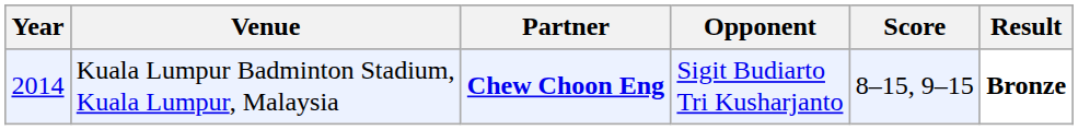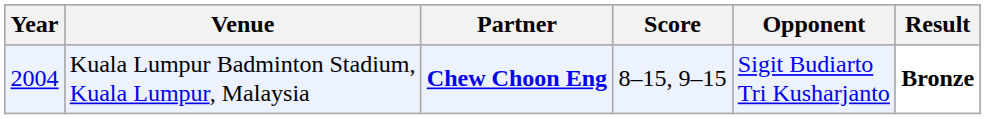 <table class="sortable wikitable" style="font-size: 90%;">
 <tr>
 <th>Year</th>
 <th>Venue</th>
 <th>Partner</th>
+<th>Score</th>
 <th>Opponent</th>
-<th>Score</th>
 <th>Result</th>
 </tr>
 <tr style="background:#ECF2FF">
-<td align="center"><a href='#'>2014</a></td>
+<td align="center"><a href='#'>2004</a></td>
 <td align="left">Kuala Lumpur Badminton Stadium,<br><a href='#'>Kuala Lumpur</a>, Malaysia</td>
 <td align="left"><strong> <a href='#'>Chew Choon Eng</a></strong></td>
+<td align="left">8–15, 9–15</td>
 <td align="left"> <a href='#'>Sigit Budiarto</a><br> <a href='#'>Tri Kusharjanto</a></td>
-<td align="left">8–15, 9–15</td>
 <td style="text-align:left; background:white"> <strong>Bronze</strong></td>
 </tr>
 </table>
